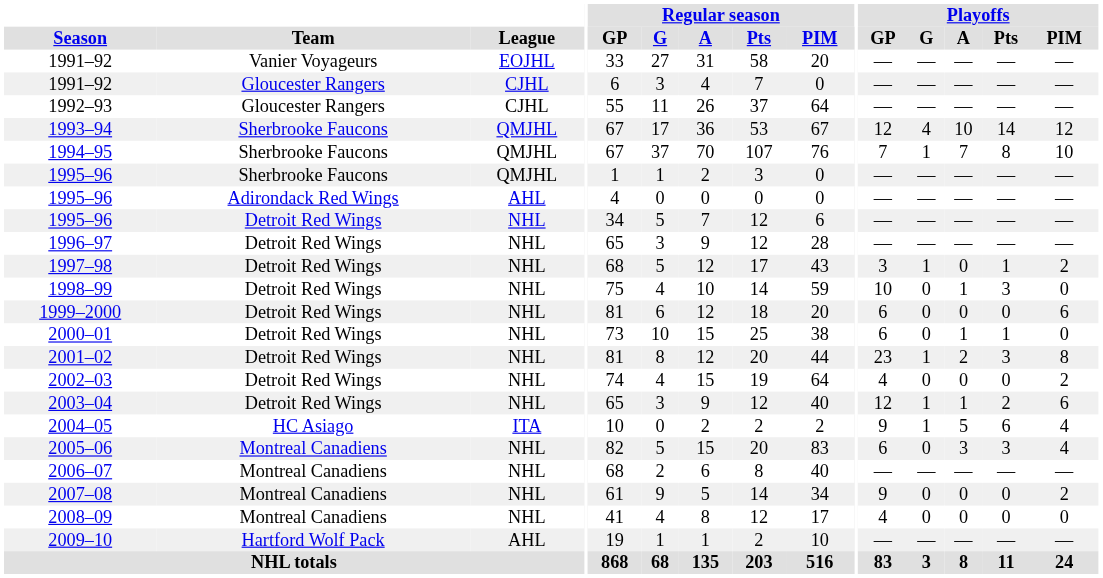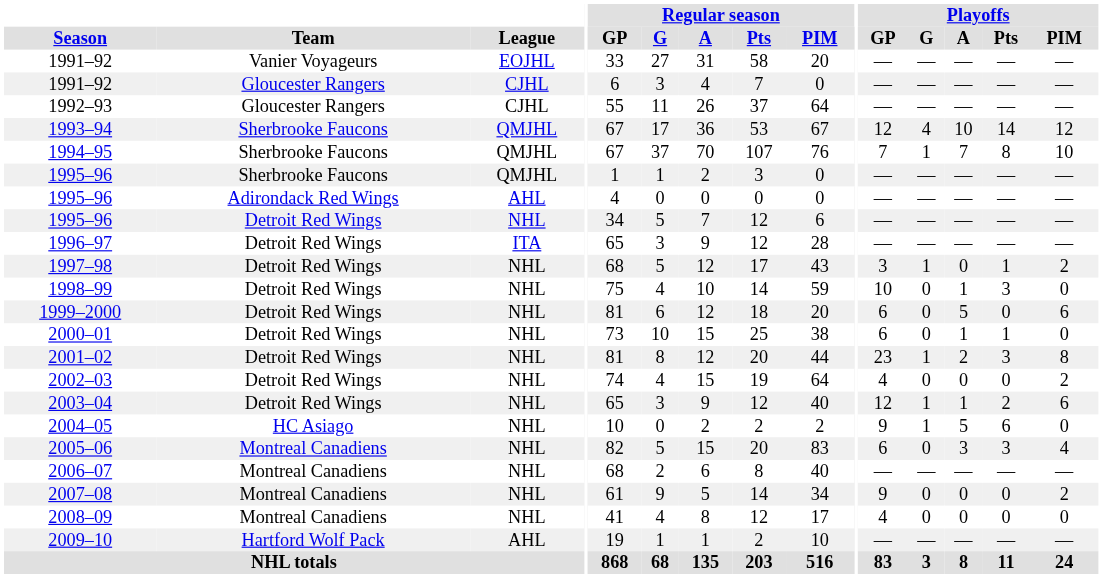 <table border="0" cellpadding="1" cellspacing="0" style="text-align:center; width:60em">
 <tr bgcolor="#e0e0e0">
 <th colspan="3" bgcolor="#ffffff"></th>
 <th rowspan="99" bgcolor="#ffffff"></th>
 <th colspan="5"><a href='#'>Regular season</a></th>
 <th rowspan="99" bgcolor="#ffffff"></th>
 <th colspan="5"><a href='#'>Playoffs</a></th>
 </tr>
 <tr bgcolor="#e0e0e0">
 <th><a href='#'>Season</a></th>
 <th>Team</th>
 <th>League</th>
 <th>GP</th>
 <th><a href='#'>G</a></th>
 <th><a href='#'>A</a></th>
 <th><a href='#'>Pts</a></th>
 <th><a href='#'>PIM</a></th>
 <th>GP</th>
 <th>G</th>
 <th>A</th>
 <th>Pts</th>
 <th>PIM</th>
 </tr>
 <tr>
 <td>1991–92</td>
 <td>Vanier Voyageurs</td>
 <td><a href='#'>EOJHL</a></td>
 <td>33</td>
 <td>27</td>
 <td>31</td>
 <td>58</td>
 <td>20</td>
 <td>—</td>
 <td>—</td>
 <td>—</td>
 <td>—</td>
 <td>—</td>
 </tr>
 <tr bgcolor="#f0f0f0">
 <td>1991–92</td>
 <td><a href='#'>Gloucester Rangers</a></td>
 <td><a href='#'>CJHL</a></td>
 <td>6</td>
 <td>3</td>
 <td>4</td>
 <td>7</td>
 <td>0</td>
 <td>—</td>
 <td>—</td>
 <td>—</td>
 <td>—</td>
 <td>—</td>
 </tr>
 <tr>
 <td>1992–93</td>
 <td>Gloucester Rangers</td>
 <td>CJHL</td>
 <td>55</td>
 <td>11</td>
 <td>26</td>
 <td>37</td>
 <td>64</td>
 <td>—</td>
 <td>—</td>
 <td>—</td>
 <td>—</td>
 <td>—</td>
 </tr>
 <tr bgcolor="#f0f0f0">
 <td><a href='#'>1993–94</a></td>
 <td><a href='#'>Sherbrooke Faucons</a></td>
 <td><a href='#'>QMJHL</a></td>
 <td>67</td>
 <td>17</td>
 <td>36</td>
 <td>53</td>
 <td>67</td>
 <td>12</td>
 <td>4</td>
 <td>10</td>
 <td>14</td>
 <td>12</td>
 </tr>
 <tr>
 <td><a href='#'>1994–95</a></td>
 <td>Sherbrooke Faucons</td>
 <td>QMJHL</td>
 <td>67</td>
 <td>37</td>
 <td>70</td>
 <td>107</td>
 <td>76</td>
 <td>7</td>
 <td>1</td>
 <td>7</td>
 <td>8</td>
 <td>10</td>
 </tr>
 <tr bgcolor="#f0f0f0">
 <td><a href='#'>1995–96</a></td>
 <td>Sherbrooke Faucons</td>
 <td>QMJHL</td>
 <td>1</td>
 <td>1</td>
 <td>2</td>
 <td>3</td>
 <td>0</td>
 <td>—</td>
 <td>—</td>
 <td>—</td>
 <td>—</td>
 <td>—</td>
 </tr>
 <tr>
 <td><a href='#'>1995–96</a></td>
 <td><a href='#'>Adirondack Red Wings</a></td>
 <td><a href='#'>AHL</a></td>
 <td>4</td>
 <td>0</td>
 <td>0</td>
 <td>0</td>
 <td>0</td>
 <td>—</td>
 <td>—</td>
 <td>—</td>
 <td>—</td>
 <td>—</td>
 </tr>
 <tr bgcolor="#f0f0f0">
 <td><a href='#'>1995–96</a></td>
 <td><a href='#'>Detroit Red Wings</a></td>
 <td><a href='#'>NHL</a></td>
 <td>34</td>
 <td>5</td>
 <td>7</td>
 <td>12</td>
 <td>6</td>
 <td>—</td>
 <td>—</td>
 <td>—</td>
 <td>—</td>
 <td>—</td>
 </tr>
 <tr>
 <td><a href='#'>1996–97</a></td>
 <td>Detroit Red Wings</td>
-<td>NHL</td>
+<td><a href='#'>ITA</a></td>
 <td>65</td>
 <td>3</td>
 <td>9</td>
 <td>12</td>
 <td>28</td>
 <td>—</td>
 <td>—</td>
 <td>—</td>
 <td>—</td>
 <td>—</td>
 </tr>
 <tr bgcolor="#f0f0f0">
 <td><a href='#'>1997–98</a></td>
 <td>Detroit Red Wings</td>
 <td>NHL</td>
 <td>68</td>
 <td>5</td>
 <td>12</td>
 <td>17</td>
 <td>43</td>
 <td>3</td>
 <td>1</td>
 <td>0</td>
 <td>1</td>
 <td>2</td>
 </tr>
 <tr>
 <td><a href='#'>1998–99</a></td>
 <td>Detroit Red Wings</td>
 <td>NHL</td>
 <td>75</td>
 <td>4</td>
 <td>10</td>
 <td>14</td>
 <td>59</td>
 <td>10</td>
 <td>0</td>
 <td>1</td>
 <td>3</td>
 <td>0</td>
 </tr>
 <tr bgcolor="#f0f0f0">
 <td><a href='#'>1999–2000</a></td>
 <td>Detroit Red Wings</td>
 <td>NHL</td>
 <td>81</td>
 <td>6</td>
 <td>12</td>
 <td>18</td>
 <td>20</td>
 <td>6</td>
 <td>0</td>
-<td>0</td>
+<td>5</td>
 <td>0</td>
 <td>6</td>
 </tr>
 <tr>
 <td><a href='#'>2000–01</a></td>
 <td>Detroit Red Wings</td>
 <td>NHL</td>
 <td>73</td>
 <td>10</td>
 <td>15</td>
 <td>25</td>
 <td>38</td>
 <td>6</td>
 <td>0</td>
 <td>1</td>
 <td>1</td>
 <td>0</td>
 </tr>
 <tr bgcolor="#f0f0f0">
 <td><a href='#'>2001–02</a></td>
 <td>Detroit Red Wings</td>
 <td>NHL</td>
 <td>81</td>
 <td>8</td>
 <td>12</td>
 <td>20</td>
 <td>44</td>
 <td>23</td>
 <td>1</td>
 <td>2</td>
 <td>3</td>
 <td>8</td>
 </tr>
 <tr>
 <td><a href='#'>2002–03</a></td>
 <td>Detroit Red Wings</td>
 <td>NHL</td>
 <td>74</td>
 <td>4</td>
 <td>15</td>
 <td>19</td>
 <td>64</td>
 <td>4</td>
 <td>0</td>
 <td>0</td>
 <td>0</td>
 <td>2</td>
 </tr>
 <tr bgcolor="#f0f0f0">
 <td><a href='#'>2003–04</a></td>
 <td>Detroit Red Wings</td>
 <td>NHL</td>
 <td>65</td>
 <td>3</td>
 <td>9</td>
 <td>12</td>
 <td>40</td>
 <td>12</td>
 <td>1</td>
 <td>1</td>
 <td>2</td>
 <td>6</td>
 </tr>
 <tr>
 <td><a href='#'>2004–05</a></td>
 <td><a href='#'>HC Asiago</a></td>
-<td><a href='#'>ITA</a></td>
+<td>NHL</td>
 <td>10</td>
 <td>0</td>
 <td>2</td>
 <td>2</td>
 <td>2</td>
 <td>9</td>
 <td>1</td>
 <td>5</td>
 <td>6</td>
-<td>4</td>
+<td>0</td>
 </tr>
 <tr bgcolor="#f0f0f0">
 <td><a href='#'>2005–06</a></td>
 <td><a href='#'>Montreal Canadiens</a></td>
 <td>NHL</td>
 <td>82</td>
 <td>5</td>
 <td>15</td>
 <td>20</td>
 <td>83</td>
 <td>6</td>
 <td>0</td>
 <td>3</td>
 <td>3</td>
 <td>4</td>
 </tr>
 <tr>
 <td><a href='#'>2006–07</a></td>
 <td>Montreal Canadiens</td>
 <td>NHL</td>
 <td>68</td>
 <td>2</td>
 <td>6</td>
 <td>8</td>
 <td>40</td>
 <td>—</td>
 <td>—</td>
 <td>—</td>
 <td>—</td>
 <td>—</td>
 </tr>
 <tr bgcolor="#f0f0f0">
 <td><a href='#'>2007–08</a></td>
 <td>Montreal Canadiens</td>
 <td>NHL</td>
 <td>61</td>
 <td>9</td>
 <td>5</td>
 <td>14</td>
 <td>34</td>
 <td>9</td>
 <td>0</td>
 <td>0</td>
 <td>0</td>
 <td>2</td>
 </tr>
 <tr>
 <td><a href='#'>2008–09</a></td>
 <td>Montreal Canadiens</td>
 <td>NHL</td>
 <td>41</td>
 <td>4</td>
 <td>8</td>
 <td>12</td>
 <td>17</td>
 <td>4</td>
 <td>0</td>
 <td>0</td>
 <td>0</td>
 <td>0</td>
 </tr>
 <tr bgcolor="#f0f0f0">
 <td><a href='#'>2009–10</a></td>
 <td><a href='#'>Hartford Wolf Pack</a></td>
 <td>AHL</td>
 <td>19</td>
 <td>1</td>
 <td>1</td>
 <td>2</td>
 <td>10</td>
 <td>—</td>
 <td>—</td>
 <td>—</td>
 <td>—</td>
 <td>—</td>
 </tr>
 <tr bgcolor="#e0e0e0">
 <th colspan="3">NHL totals</th>
 <th>868</th>
 <th>68</th>
 <th>135</th>
 <th>203</th>
 <th>516</th>
 <th>83</th>
 <th>3</th>
 <th>8</th>
 <th>11</th>
 <th>24</th>
 </tr>
 </table>
